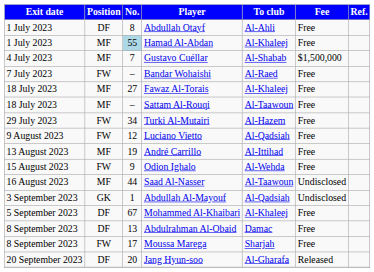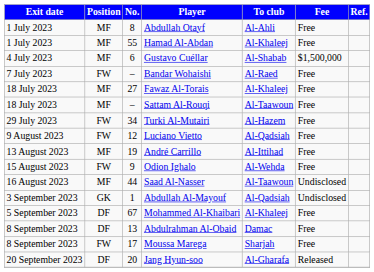 <table class="wikitable sortable">
 <tr>
 <th style="background:blue; color:white;"><strong>Exit date</strong></th>
 <th style="background:blue; color:white;"><strong>Position</strong></th>
 <th style="background:blue; color:white;"><strong>No.</strong></th>
 <th style="background:blue; color:white;"><strong>Player</strong></th>
 <th style="background:blue; color:white;"><strong>To club</strong></th>
 <th style="background:blue; color:white;"><strong>Fee</strong></th>
 <th style="background:blue; color:white;"><strong>Ref.</strong></th>
 </tr>
 <tr>
 <td>1 July 2023</td>
-<td style="text-align:center;">DF</td>
+<td style="text-align:center;">MF</td>
 <td style="text-align:center;">8</td>
 <td style="text-align:left;"> <a href='#'>Abdullah Otayf</a></td>
 <td style="text-align:left;"> <a href='#'>Al-Ahli</a></td>
 <td>Free</td>
 <td></td>
 </tr>
 <tr>
 <td>1 July 2023</td>
 <td style="text-align:center;">MF</td>
-<td style="background: lightblue; text-align:center;">55</td>
+<td style="text-align:center;">55</td>
 <td style="text-align:left;"> <a href='#'>Hamad Al-Abdan</a></td>
 <td style="text-align:left;"> <a href='#'>Al-Khaleej</a></td>
 <td>Free</td>
 <td></td>
 </tr>
 <tr>
 <td>4 July 2023</td>
 <td style="text-align:center;">MF</td>
-<td style="text-align:center;">7</td>
+<td style="text-align:center;">6</td>
 <td style="text-align:left;"> <a href='#'>Gustavo Cuéllar</a></td>
 <td style="text-align:left;"> <a href='#'>Al-Shabab</a></td>
 <td>$1,500,000</td>
 <td></td>
 </tr>
 <tr>
 <td>7 July 2023</td>
 <td style="text-align:center;">FW</td>
 <td style="text-align:center;">–</td>
 <td style="text-align:left;"> <a href='#'>Bandar Wohaishi</a></td>
 <td style="text-align:left;"> <a href='#'>Al-Raed</a></td>
 <td>Free</td>
 <td></td>
 </tr>
 <tr>
 <td>18 July 2023</td>
 <td style="text-align:center;">MF</td>
 <td style="text-align:center;">27</td>
 <td style="text-align:left;"> <a href='#'>Fawaz Al-Torais</a></td>
 <td style="text-align:left;"> <a href='#'>Al-Khaleej</a></td>
 <td>Free</td>
 <td></td>
 </tr>
 <tr>
 <td>18 July 2023</td>
 <td style="text-align:center;">MF</td>
 <td style="text-align:center;">–</td>
 <td style="text-align:left;"> <a href='#'>Sattam Al-Rouqi</a></td>
 <td style="text-align:left;"> <a href='#'>Al-Taawoun</a></td>
 <td>Free</td>
 <td></td>
 </tr>
 <tr>
 <td>29 July 2023</td>
 <td style="text-align:center;">FW</td>
 <td style="text-align:center;">34</td>
 <td style="text-align:left;"> <a href='#'>Turki Al-Mutairi</a></td>
 <td style="text-align:left;"> <a href='#'>Al-Hazem</a></td>
 <td>Free</td>
 <td></td>
 </tr>
 <tr>
 <td>9 August 2023</td>
 <td style="text-align:center;">FW</td>
 <td style="text-align:center;">12</td>
 <td style="text-align:left;"> <a href='#'>Luciano Vietto</a></td>
 <td style="text-align:left;"> <a href='#'>Al-Qadsiah</a></td>
 <td>Free</td>
 <td></td>
 </tr>
 <tr>
 <td>13 August 2023</td>
 <td style="text-align:center;">MF</td>
 <td style="text-align:center;">19</td>
 <td style="text-align:left;"> <a href='#'>André Carrillo</a></td>
 <td style="text-align:left;"> <a href='#'>Al-Ittihad</a></td>
 <td>Free</td>
 <td></td>
 </tr>
 <tr>
 <td>15 August 2023</td>
 <td style="text-align:center;">FW</td>
 <td style="text-align:center;">9</td>
 <td style="text-align:left;"> <a href='#'>Odion Ighalo</a></td>
 <td style="text-align:left;"> <a href='#'>Al-Wehda</a></td>
 <td>Free</td>
 <td></td>
 </tr>
 <tr>
 <td>16 August 2023</td>
 <td style="text-align:center;">MF</td>
 <td style="text-align:center;">44</td>
 <td style="text-align:left;"> <a href='#'>Saad Al-Nasser</a></td>
 <td style="text-align:left;"> <a href='#'>Al-Taawoun</a></td>
 <td>Undisclosed</td>
 <td></td>
 </tr>
 <tr>
 <td>3 September 2023</td>
 <td style="text-align:center;">GK</td>
 <td style="text-align:center;">1</td>
 <td style="text-align:left;"> <a href='#'>Abdullah Al-Mayouf</a></td>
 <td style="text-align:left;"> <a href='#'>Al-Qadsiah</a></td>
 <td>Undisclosed</td>
 <td></td>
 </tr>
 <tr>
 <td>5 September 2023</td>
 <td style="text-align:center;">DF</td>
 <td style="text-align:center;">67</td>
 <td style="text-align:left;"> <a href='#'>Mohammed Al-Khaibari</a></td>
 <td style="text-align:left;"> <a href='#'>Al-Khaleej</a></td>
 <td>Free</td>
 <td></td>
 </tr>
 <tr>
 <td>8 September 2023</td>
 <td style="text-align:center;">DF</td>
 <td style="text-align:center;">13</td>
 <td style="text-align:left;"> <a href='#'>Abdulrahman Al-Obaid</a></td>
 <td style="text-align:left;"> <a href='#'>Damac</a></td>
 <td>Free</td>
 <td></td>
 </tr>
 <tr>
 <td>8 September 2023</td>
 <td style="text-align:center;">FW</td>
 <td style="text-align:center;">17</td>
 <td style="text-align:left;"> <a href='#'>Moussa Marega</a></td>
 <td style="text-align:left;"> <a href='#'>Sharjah</a></td>
 <td>Free</td>
 <td></td>
 </tr>
 <tr>
 <td>20 September 2023</td>
 <td style="text-align:center;">DF</td>
 <td style="text-align:center;">20</td>
 <td style="text-align:left;"> <a href='#'>Jang Hyun-soo</a></td>
 <td style="text-align:left;"> <a href='#'>Al-Gharafa</a></td>
 <td>Released</td>
 <td></td>
 </tr>
 <tr>
 </tr>
 </table>
